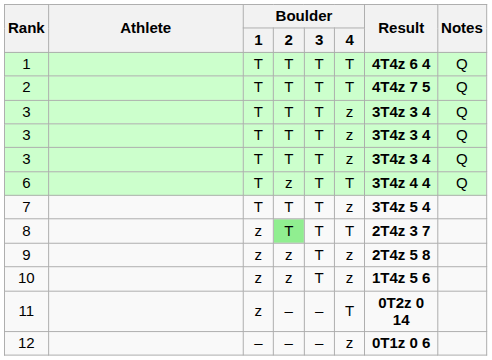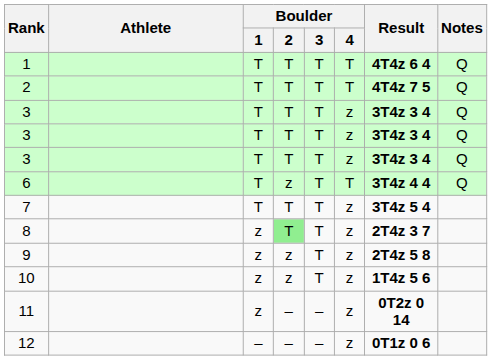 <table class="wikitable" style="text-align:center">
 <tr>
 <th rowspan=2>Rank</th>
 <th rowspan=2 width=200>Athlete</th>
 <th colspan=4>Boulder</th>
 <th rowspan=2 width=70>Result</th>
 <th rowspan=2>Notes</th>
 </tr>
 <tr>
 <th width=25>1</th>
 <th width=25>2</th>
 <th width=25>3</th>
 <th width=25>4</th>
 </tr>
 <tr bgcolor=ccffcc>
 <td>1</td>
 <td align=left></td>
 <td>T</td>
 <td>T</td>
 <td>T</td>
 <td>T</td>
 <td><strong>4T4z 6 4</strong></td>
 <td>Q</td>
 </tr>
 <tr bgcolor=ccffcc>
 <td>2</td>
 <td align=left></td>
 <td>T</td>
 <td>T</td>
 <td>T</td>
 <td>T</td>
 <td><strong>4T4z 7 5</strong></td>
 <td>Q</td>
 </tr>
 <tr bgcolor=ccffcc>
 <td>3</td>
 <td align=left></td>
 <td>T</td>
 <td>T</td>
 <td>T</td>
 <td>z</td>
 <td><strong>3T4z 3 4</strong></td>
 <td>Q</td>
 </tr>
 <tr bgcolor=ccffcc>
 <td>3</td>
 <td align=left></td>
 <td>T</td>
 <td>T</td>
 <td>T</td>
 <td>z</td>
 <td><strong>3T4z 3 4</strong></td>
 <td>Q</td>
 </tr>
 <tr bgcolor=ccffcc>
 <td>3</td>
 <td align=left></td>
 <td>T</td>
 <td>T</td>
 <td>T</td>
 <td>z</td>
 <td><strong>3T4z 3 4</strong></td>
 <td>Q</td>
 </tr>
 <tr bgcolor=ccffcc>
 <td>6</td>
 <td align=left></td>
 <td>T</td>
 <td>z</td>
 <td>T</td>
 <td>T</td>
 <td><strong>3T4z 4 4</strong></td>
 <td>Q</td>
 </tr>
 <tr>
 <td>7</td>
 <td align=left></td>
 <td>T</td>
 <td>T</td>
 <td>T</td>
 <td>z</td>
 <td><strong>3T4z 5 4</strong></td>
 <td></td>
 </tr>
 <tr>
 <td>8</td>
 <td align=left></td>
 <td>z</td>
 <td style="background: lightgreen;">T</td>
 <td>T</td>
-<td>T</td>
+<td>z</td>
 <td><strong>2T4z 3 7</strong></td>
 <td></td>
 </tr>
 <tr>
 <td>9</td>
 <td align=left></td>
 <td>z</td>
 <td>z</td>
 <td>T</td>
 <td>z</td>
 <td><strong>2T4z 5 8</strong></td>
 <td></td>
 </tr>
 <tr>
 <td>10</td>
 <td align=left></td>
 <td>z</td>
 <td>z</td>
 <td>T</td>
 <td>z</td>
 <td><strong>1T4z 5 6</strong></td>
 <td></td>
 </tr>
 <tr>
 <td>11</td>
 <td align=left></td>
 <td>z</td>
 <td>–</td>
 <td>–</td>
-<td>T</td>
+<td>z</td>
 <td><strong>0T2z 0 14</strong></td>
 <td></td>
 </tr>
 <tr>
 <td>12</td>
 <td align=left></td>
 <td>–</td>
 <td>–</td>
 <td>–</td>
 <td>z</td>
 <td><strong>0T1z 0 6</strong></td>
 <td></td>
 </tr>
 </table>
